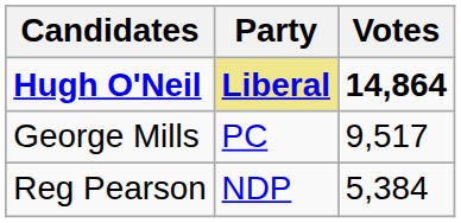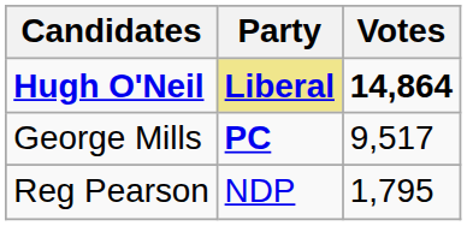 <table class="wikitable">
 <tr>
 <th>Candidates</th>
 <th>Party</th>
 <th>Votes</th>
 </tr>
 <tr>
 <td><strong><a href='#'>Hugh O'Neil</a></strong></td>
 <td style="background: khaki;"><a href='#'><strong>Liberal</strong></a></td>
 <td><strong>14,864</strong></td>
 </tr>
 <tr>
 <td>George Mills</td>
-<td><a href='#'>PC</a></td>
+<td><strong><a href='#'>PC</a></strong></td>
 <td>9,517</td>
 </tr>
 <tr>
 <td>Reg Pearson</td>
 <td><a href='#'>NDP</a></td>
-<td>5,384</td>
+<td>1,795</td>
 </tr>
 </table>
